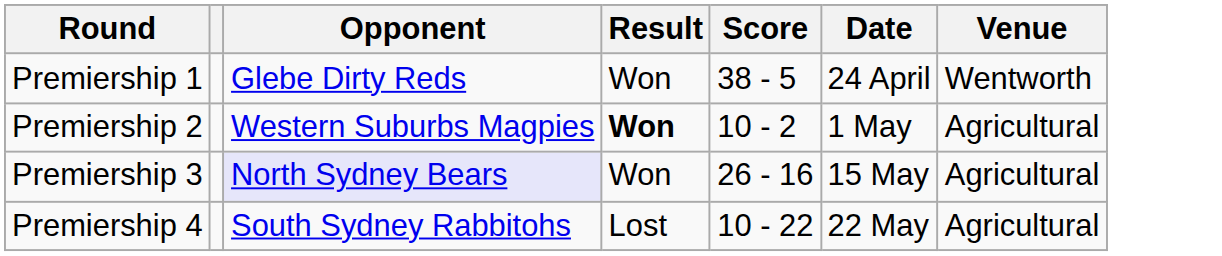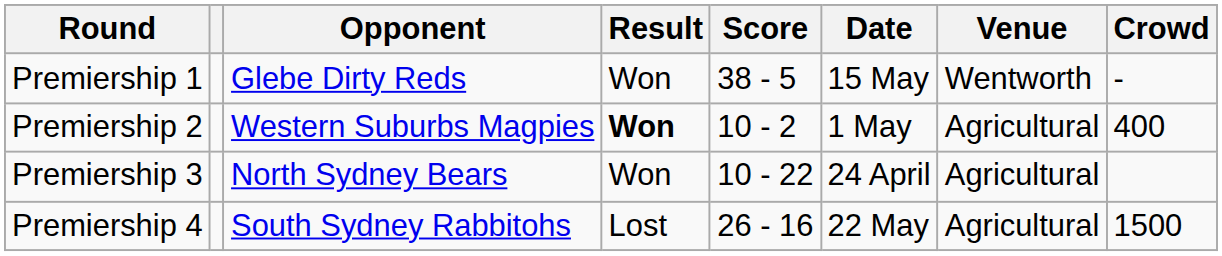 <table class="wikitable" style="text-align:left;">
 <tr>
 <th>Round</th>
 <th></th>
 <th>Opponent</th>
 <th>Result</th>
 <th>Score</th>
 <th>Date</th>
 <th>Venue</th>
+<th>Crowd</th>
 </tr>
 <tr>
 <td>Premiership 1</td>
 <td></td>
 <td><a href='#'>Glebe Dirty Reds</a></td>
 <td>Won</td>
 <td>38 - 5</td>
-<td>24 April</td>
+<td>15 May</td>
 <td>Wentworth</td>
+<td>-</td>
 </tr>
 <tr>
 <td>Premiership 2</td>
 <td></td>
 <td><a href='#'>Western Suburbs Magpies</a></td>
 <td><strong>Won</strong></td>
 <td>10 - 2</td>
 <td>1 May</td>
 <td>Agricultural</td>
+<td>400</td>
 </tr>
 <tr>
 <td>Premiership 3</td>
 <td></td>
-<td style="background: lavender;"><a href='#'>North Sydney Bears</a></td>
+<td><a href='#'>North Sydney Bears</a></td>
 <td>Won</td>
-<td>26 - 16</td>
-<td>15 May</td>
+<td>10 - 22</td>
+<td>24 April</td>
 <td>Agricultural</td>
+<td></td>
 </tr>
 <tr>
 <td>Premiership 4</td>
 <td></td>
 <td><a href='#'>South Sydney Rabbitohs</a></td>
 <td>Lost</td>
-<td>10 - 22</td>
+<td>26 - 16</td>
 <td>22 May</td>
 <td>Agricultural</td>
+<td>1500</td>
 </tr>
 </table>
